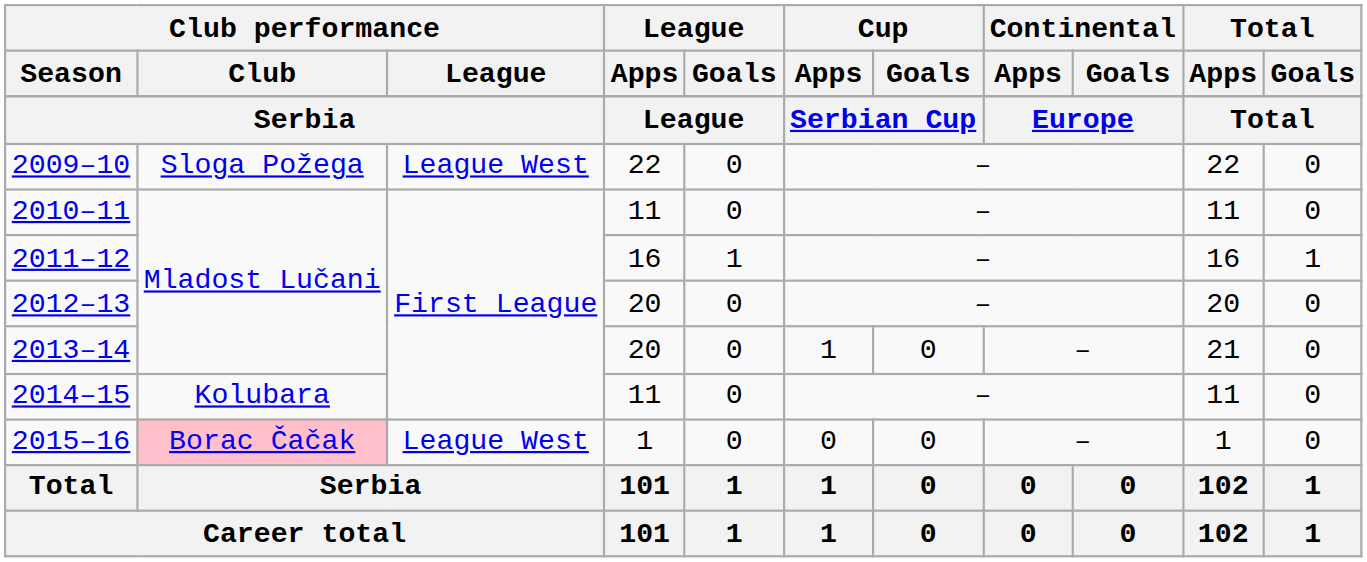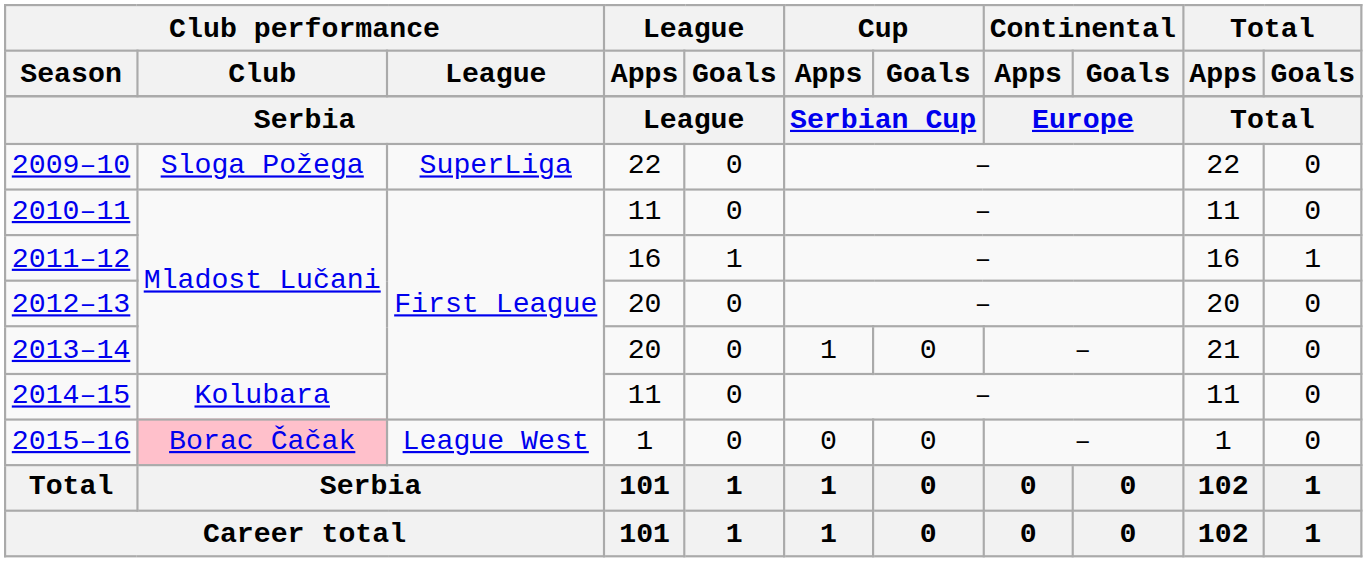 <table class="wikitable" style="text-align:center">
 <tr>
 <th colspan=3>Club performance</th>
 <th colspan=2>League</th>
 <th colspan=2>Cup</th>
 <th colspan=2>Continental</th>
 <th colspan=2>Total</th>
 </tr>
 <tr>
 <th>Season</th>
 <th>Club</th>
 <th>League</th>
 <th>Apps</th>
 <th>Goals</th>
 <th>Apps</th>
 <th>Goals</th>
 <th>Apps</th>
 <th>Goals</th>
 <th>Apps</th>
 <th>Goals</th>
 </tr>
 <tr>
 </tr>
 <tr>
 <th colspan=3>Serbia</th>
 <th colspan=2>League</th>
 <th colspan=2><a href='#'>Serbian Cup</a></th>
 <th colspan=2><a href='#'>Europe</a></th>
 <th colspan=2>Total</th>
 </tr>
 <tr>
 <td><a href='#'>2009–10</a></td>
 <td><a href='#'>Sloga Požega</a></td>
-<td><a href='#'>League West</a></td>
+<td><a href='#'>SuperLiga</a></td>
 <td>22</td>
 <td>0</td>
 <td colspan="4">–</td>
 <td>22</td>
 <td>0</td>
 </tr>
 <tr>
 <td><a href='#'>2010–11</a></td>
 <td rowspan="4"><a href='#'>Mladost Lučani</a></td>
 <td rowspan="5"><a href='#'>First League</a></td>
 <td>11</td>
 <td>0</td>
 <td colspan="4">–</td>
 <td>11</td>
 <td>0</td>
 </tr>
 <tr>
 <td><a href='#'>2011–12</a></td>
 <td>16</td>
 <td>1</td>
 <td colspan="4">–</td>
 <td>16</td>
 <td>1</td>
 </tr>
 <tr>
 <td><a href='#'>2012–13</a></td>
 <td>20</td>
 <td>0</td>
 <td colspan="4">–</td>
 <td>20</td>
 <td>0</td>
 </tr>
 <tr>
 <td><a href='#'>2013–14</a></td>
 <td>20</td>
 <td>0</td>
 <td>1</td>
 <td>0</td>
 <td colspan="2">–</td>
 <td>21</td>
 <td>0</td>
 </tr>
 <tr>
 <td><a href='#'>2014–15</a></td>
 <td><a href='#'>Kolubara</a></td>
 <td>11</td>
 <td>0</td>
 <td colspan="4">–</td>
 <td>11</td>
 <td>0</td>
 </tr>
 <tr>
 <td><a href='#'>2015–16</a></td>
 <td style="background: pink;"><a href='#'>Borac Čačak</a></td>
 <td><a href='#'>League West</a></td>
 <td>1</td>
 <td>0</td>
 <td>0</td>
 <td>0</td>
 <td colspan="2">–</td>
 <td>1</td>
 <td>0</td>
 </tr>
 <tr>
 <th rowspan=1>Total</th>
 <th colspan=2>Serbia</th>
 <th>101</th>
 <th>1</th>
 <th>1</th>
 <th>0</th>
 <th>0</th>
 <th>0</th>
 <th>102</th>
 <th>1</th>
 </tr>
 <tr>
 <th colspan=3>Career total</th>
 <th>101</th>
 <th>1</th>
 <th>1</th>
 <th>0</th>
 <th>0</th>
 <th>0</th>
 <th>102</th>
 <th>1</th>
 </tr>
 </table>
